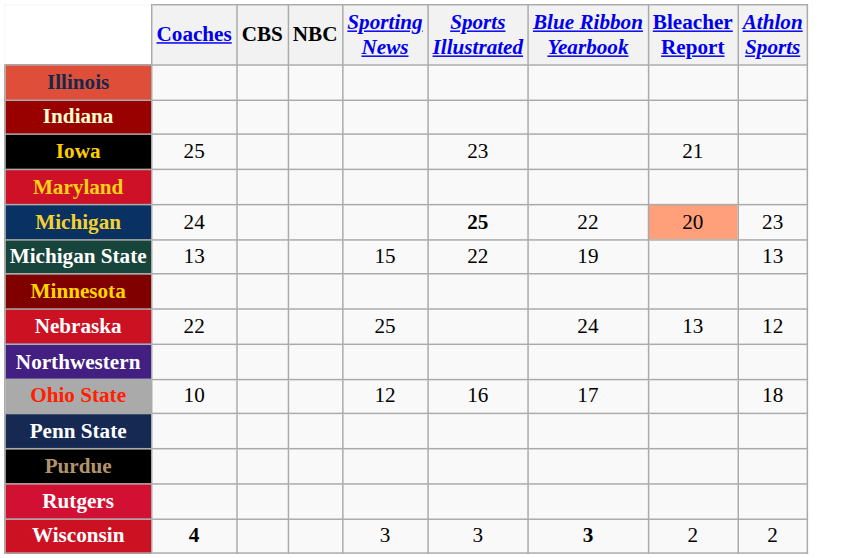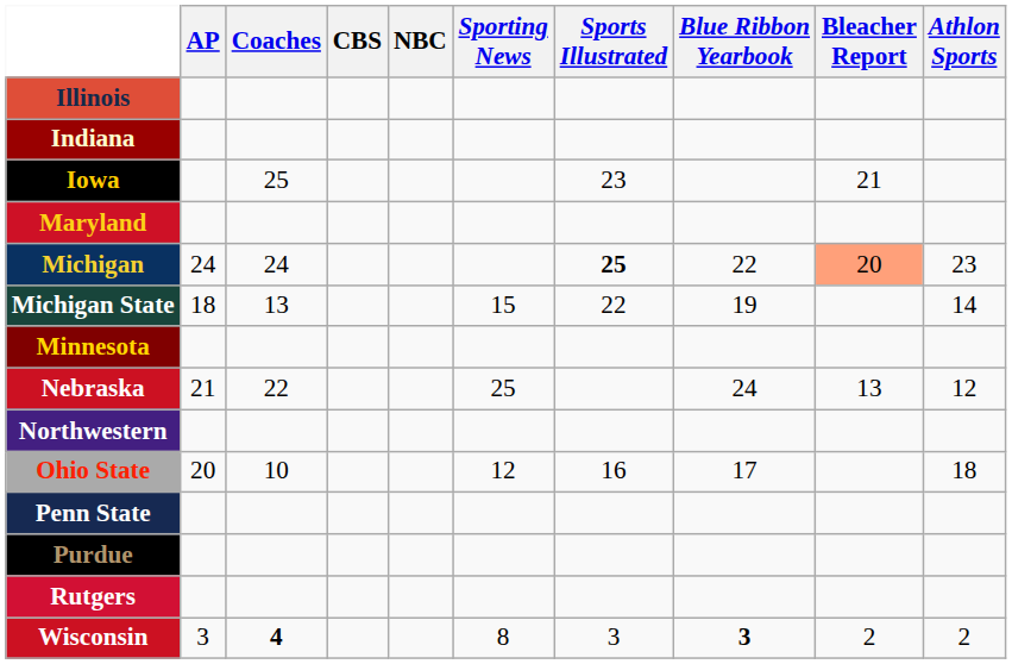 <table class="wikitable" style="white-space:nowrap; font-size:90%;">
 <tr>
 <td style="background:white; border-top-style:hidden; border-left-style:hidden;"></td>
+<th><a href='#'>AP</a></th>
 <th><a href='#'>Coaches</a></th>
 <th>CBS</th>
 <th>NBC</th>
 <th><em><a href='#'>Sporting<br>News</a></em></th>
 <th><em><a href='#'>Sports<br>Illustrated</a></em></th>
 <th><em><a href='#'>Blue Ribbon<br>Yearbook</a></em></th>
 <th><a href='#'>Bleacher<br>Report</a></th>
 <th><em><a href='#'>Athlon<br>Sports</a></em></th>
 </tr>
 <tr style="text-align:center;">
 <th style="background:#DF4E38; color:#14294B;"  width=75>Illinois</th>
 <td></td>
 <td></td>
 <td></td>
 <td></td>
 <td></td>
 <td></td>
 <td></td>
 <td></td>
+<td></td>
 </tr>
 <tr style="text-align:center;">
 <th style="background:#990000; color:#FFFFCC;"  width=75>Indiana</th>
 <td></td>
 <td></td>
 <td></td>
 <td></td>
 <td></td>
 <td></td>
 <td></td>
 <td></td>
+<td></td>
 </tr>
 <tr style="text-align:center;">
 <th style="background:#000000; color:#FFCC00;"  width=75>Iowa</th>
+<td></td>
 <td>25</td>
 <td></td>
 <td></td>
 <td></td>
 <td>23</td>
 <td></td>
 <td>21</td>
 <td></td>
 </tr>
 <tr style="text-align:center;">
 <th style="background:#CE1126; color:#FCD116;"  width=75>Maryland</th>
 <td></td>
 <td></td>
 <td></td>
 <td></td>
 <td></td>
 <td></td>
 <td></td>
 <td></td>
+<td></td>
 </tr>
 <tr style="text-align:center;">
 <th style="background:#093161; color:#F5D130;"  width=75>Michigan</th>
+<td>24</td>
 <td>24</td>
 <td></td>
 <td></td>
 <td></td>
 <td><strong>25</strong></td>
 <td>22</td>
 <td style="background: lightsalmon;">20</td>
 <td>23</td>
 </tr>
 <tr style="text-align:center;">
 <th style="background:#18453B; color:white;"  width=75>Michigan State</th>
+<td>18</td>
 <td>13</td>
 <td></td>
 <td></td>
 <td>15</td>
 <td>22</td>
 <td>19</td>
 <td></td>
-<td>13</td>
+<td>14</td>
 </tr>
 <tr style="text-align:center;">
 <th style="background:#800000; color:#FFD700;"  width=75>Minnesota</th>
 <td></td>
 <td></td>
 <td></td>
 <td></td>
 <td></td>
 <td></td>
 <td></td>
 <td></td>
+<td></td>
 </tr>
 <tr style="text-align:center;">
 <th style="background:#CC1122; color:white;"  width=75>Nebraska</th>
+<td>21</td>
 <td>22</td>
 <td></td>
 <td></td>
 <td>25</td>
 <td></td>
 <td>24</td>
 <td>13</td>
 <td>12</td>
 </tr>
 <tr style="text-align:center;">
 <th style="background:#431F81; color:white;"  width=75>Northwestern</th>
 <td></td>
 <td></td>
 <td></td>
 <td></td>
 <td></td>
 <td></td>
 <td></td>
 <td></td>
+<td></td>
 </tr>
 <tr style="text-align:center;">
 <th style="background:#AAAAAA; color:#FF2000;"  width=75>Ohio State</th>
+<td>20</td>
 <td>10</td>
 <td></td>
 <td></td>
 <td>12</td>
 <td>16</td>
 <td>17</td>
 <td></td>
 <td>18</td>
 </tr>
 <tr style="text-align:center;">
 <th style="background:#162952; color:white;"  width=75>Penn State</th>
 <td></td>
 <td></td>
 <td></td>
 <td></td>
 <td></td>
 <td></td>
 <td></td>
 <td></td>
+<td></td>
 </tr>
 <tr style="text-align:center;">
 <th style="background:#000000; color:#B1946C;"  width=75>Purdue</th>
+<td></td>
 <td></td>
 <td></td>
 <td></td>
 <td></td>
 <td></td>
 <td></td>
 <td></td>
 <td></td>
 </tr>
 <tr style="text-align:center;">
 <th style="background:#D21034; color:#FFFFFF;"  width=75>Rutgers</th>
 <td></td>
 <td></td>
 <td></td>
 <td></td>
 <td></td>
 <td></td>
 <td></td>
 <td></td>
+<td></td>
 </tr>
 <tr style="text-align:center;">
 <th style="background:#CC1122; color:white;"  width=75>Wisconsin</th>
+<td>3</td>
 <td><strong>4</strong></td>
 <td></td>
 <td></td>
-<td>3</td>
+<td>8</td>
 <td>3</td>
 <td><strong>3</strong></td>
 <td>2</td>
 <td>2</td>
 </tr>
 </table>
